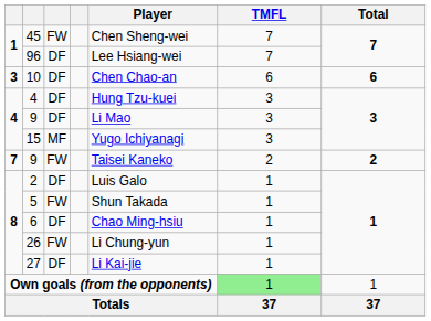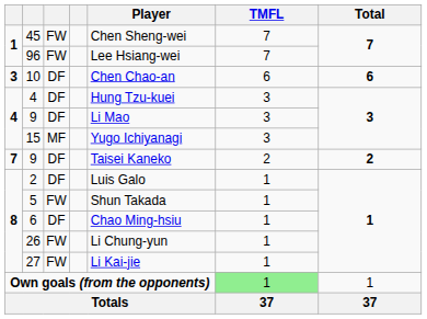 <table class="wikitable" style="text-align:center">
 <tr>
 <th width=15></th>
 <th width=15></th>
 <th width=15></th>
 <th width=15></th>
 <th width=150>Player</th>
 <th width=120><a href='#'>TMFL</a></th>
 <th width=120>Total</th>
 </tr>
 <tr>
 <td rowspan=2><strong>1</strong></td>
 <td>45</td>
 <td>FW</td>
 <td></td>
 <td align=left>Chen Sheng-wei</td>
 <td>7</td>
 <td rowspan=2><strong>7</strong></td>
 </tr>
 <tr>
 <td>96</td>
-<td>DF</td>
+<td>FW</td>
 <td></td>
 <td align=left>Lee Hsiang-wei</td>
 <td>7</td>
 </tr>
 <tr>
 <td><strong>3</strong></td>
 <td>10</td>
 <td>DF</td>
 <td></td>
 <td align=left><a href='#'>Chen Chao-an</a></td>
 <td>6</td>
 <td><strong>6</strong></td>
 </tr>
 <tr>
 <td rowspan=3><strong>4</strong></td>
 <td>4</td>
 <td>DF</td>
 <td></td>
 <td align=left><a href='#'>Hung Tzu-kuei</a></td>
 <td>3</td>
 <td rowspan=3><strong>3</strong></td>
 </tr>
 <tr>
 <td>9</td>
 <td>DF</td>
 <td></td>
 <td align=left><a href='#'>Li Mao</a></td>
 <td>3</td>
 </tr>
 <tr>
 <td>15</td>
 <td>MF</td>
 <td></td>
 <td align=left><a href='#'>Yugo Ichiyanagi</a></td>
 <td>3</td>
 </tr>
 <tr>
 <td><strong>7</strong></td>
 <td>9</td>
-<td>FW</td>
+<td>DF</td>
 <td></td>
 <td align=left><a href='#'>Taisei Kaneko</a></td>
 <td>2</td>
 <td><strong>2</strong></td>
 </tr>
 <tr>
 <td rowspan=5><strong>8</strong></td>
 <td>2</td>
 <td>DF</td>
 <td></td>
 <td align=left>Luis Galo</td>
 <td>1</td>
 <td rowspan=5><strong>1</strong></td>
 </tr>
 <tr>
 <td>5</td>
 <td>FW</td>
 <td></td>
 <td align=left>Shun Takada</td>
 <td>1</td>
 </tr>
 <tr>
 <td>6</td>
 <td>DF</td>
 <td></td>
 <td align=left><a href='#'>Chao Ming-hsiu</a></td>
 <td>1</td>
 </tr>
 <tr>
 <td>26</td>
 <td>FW</td>
 <td></td>
 <td align=left>Li Chung-yun</td>
 <td>1</td>
 </tr>
 <tr>
 <td>27</td>
-<td>DF</td>
+<td>FW</td>
 <td></td>
 <td align=left><a href='#'>Li Kai-jie</a></td>
 <td>1</td>
 </tr>
 <tr>
 <td colspan=5><strong>Own goals <em>(from the opponents)<strong><em></td>
 <td style="background: lightgreen;">1</td>
 <td></strong>1<strong></td>
 </tr>
 <tr>
 <th colspan=5></strong>Totals<strong></th>
 <th></strong>37<strong></th>
 <th></strong>37<strong></th>
 </tr>
 </table>
